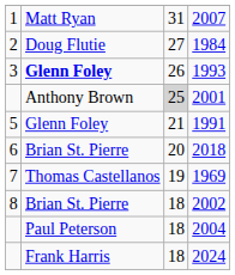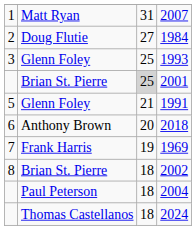 <table class="wikitable">
 <tr>
 </tr>
 <tr>
 <td>1</td>
 <td><a href='#'>Matt Ryan</a></td>
 <td>31</td>
 <td><a href='#'>2007</a></td>
 </tr>
 <tr>
 <td>2</td>
 <td><a href='#'>Doug Flutie</a></td>
 <td>27</td>
 <td><a href='#'>1984</a></td>
 </tr>
 <tr>
 <td>3</td>
-<td><strong><a href='#'>Glenn Foley</a></strong></td>
-<td>26</td>
+<td><a href='#'>Glenn Foley</a></td>
+<td>25</td>
 <td><a href='#'>1993</a></td>
 </tr>
 <tr>
 <td></td>
-<td>Anthony Brown</td>
+<td><a href='#'>Brian St. Pierre</a></td>
 <td style="background: lightgrey;">25</td>
 <td><a href='#'>2001</a></td>
 </tr>
 <tr>
 <td>5</td>
 <td><a href='#'>Glenn Foley</a></td>
 <td>21</td>
 <td><a href='#'>1991</a></td>
 </tr>
 <tr>
 <td>6</td>
-<td><a href='#'>Brian St. Pierre</a></td>
+<td>Anthony Brown</td>
 <td>20</td>
 <td><a href='#'>2018</a></td>
 </tr>
 <tr>
 <td>7</td>
-<td><a href='#'>Thomas Castellanos</a></td>
+<td><a href='#'>Frank Harris</a></td>
 <td>19</td>
 <td><a href='#'>1969</a></td>
 </tr>
 <tr>
 <td>8</td>
 <td><a href='#'>Brian St. Pierre</a></td>
 <td>18</td>
 <td><a href='#'>2002</a></td>
 </tr>
 <tr>
 <td></td>
 <td><a href='#'>Paul Peterson</a></td>
 <td>18</td>
 <td><a href='#'>2004</a></td>
 </tr>
 <tr>
 <td></td>
-<td><a href='#'>Frank Harris</a></td>
+<td><a href='#'>Thomas Castellanos</a></td>
 <td>18</td>
 <td><a href='#'>2024</a></td>
 </tr>
 </table>
